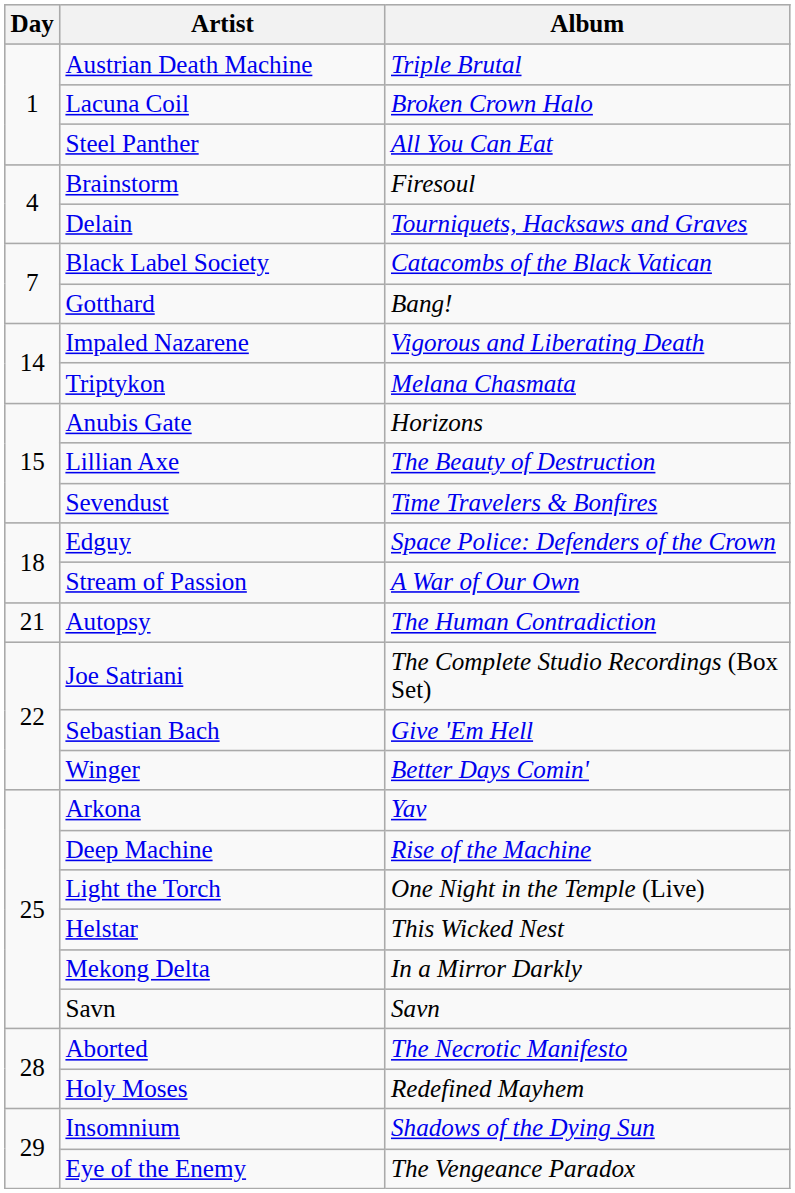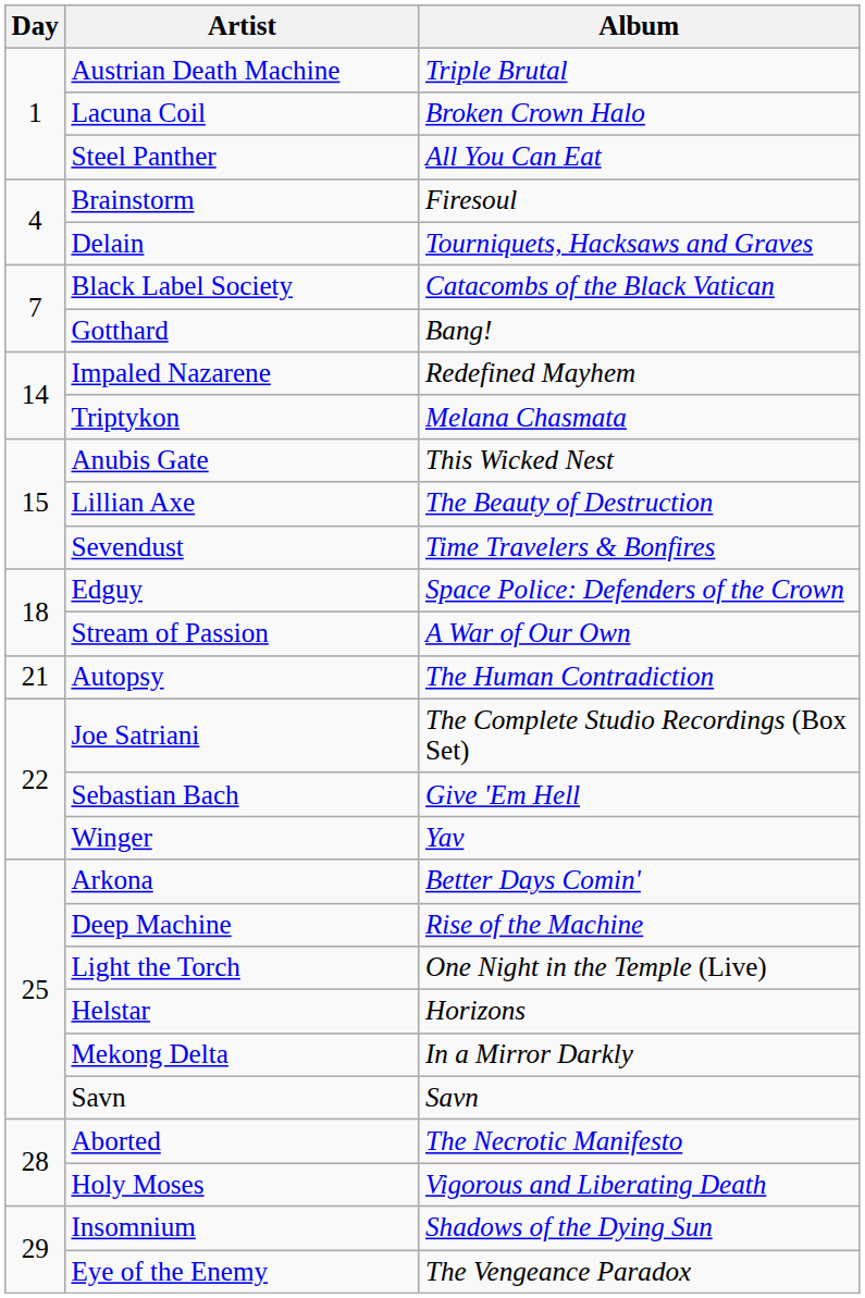 <table class="wikitable">
 <tr>
 <th style="width:20px;">Day</th>
 <th style="width:200px;">Artist</th>
 <th style="width:250px;">Album</th>
 </tr>
 <tr>
 <td style="text-align:center;" rowspan="3">1</td>
 <td><a href='#'>Austrian Death Machine</a></td>
 <td><em><a href='#'>Triple Brutal</a></em></td>
 </tr>
 <tr>
 <td><a href='#'>Lacuna Coil</a></td>
 <td><em><a href='#'>Broken Crown Halo</a></em></td>
 </tr>
 <tr>
 <td><a href='#'>Steel Panther</a></td>
 <td><em><a href='#'>All You Can Eat</a></em></td>
 </tr>
 <tr>
 <td style="text-align:center;" rowspan="2">4</td>
 <td><a href='#'>Brainstorm</a></td>
 <td><em>Firesoul</em></td>
 </tr>
 <tr>
 <td><a href='#'>Delain</a></td>
 <td><em><a href='#'>Tourniquets, Hacksaws and Graves</a></em></td>
 </tr>
 <tr>
 <td style="text-align:center;" rowspan="2">7</td>
 <td><a href='#'>Black Label Society</a></td>
 <td><em><a href='#'>Catacombs of the Black Vatican</a></em></td>
 </tr>
 <tr>
 <td><a href='#'>Gotthard</a></td>
 <td><em>Bang!</em></td>
 </tr>
 <tr>
 <td style="text-align:center;" rowspan="2">14</td>
 <td><a href='#'>Impaled Nazarene</a></td>
-<td><em><a href='#'>Vigorous and Liberating Death</a></em></td>
+<td><em>Redefined Mayhem</em></td>
 </tr>
 <tr>
 <td><a href='#'>Triptykon</a></td>
 <td><em><a href='#'>Melana Chasmata</a></em></td>
 </tr>
 <tr>
 <td style="text-align:center;" rowspan="3">15</td>
 <td><a href='#'>Anubis Gate</a></td>
-<td><em>Horizons</em></td>
+<td><em>This Wicked Nest</em></td>
 </tr>
 <tr>
 <td><a href='#'>Lillian Axe</a></td>
 <td><em><a href='#'>The Beauty of Destruction</a></em></td>
 </tr>
 <tr>
 <td><a href='#'>Sevendust</a></td>
 <td><em><a href='#'>Time Travelers & Bonfires</a></em></td>
 </tr>
 <tr>
 <td style="text-align:center;" rowspan="2">18</td>
 <td><a href='#'>Edguy</a></td>
 <td><em><a href='#'>Space Police: Defenders of the Crown</a></em></td>
 </tr>
 <tr>
 <td><a href='#'>Stream of Passion</a></td>
 <td><em><a href='#'>A War of Our Own</a></em></td>
 </tr>
 <tr>
 <td style="text-align:center;">21</td>
 <td><a href='#'>Autopsy</a></td>
 <td><em><a href='#'>The Human Contradiction</a></em></td>
 </tr>
 <tr>
 <td style="text-align:center;" rowspan="3">22</td>
 <td><a href='#'>Joe Satriani</a></td>
 <td><em>The Complete Studio Recordings</em> (Box Set)</td>
 </tr>
 <tr>
 <td><a href='#'>Sebastian Bach</a></td>
 <td><em><a href='#'>Give 'Em Hell</a></em></td>
 </tr>
 <tr>
 <td><a href='#'>Winger</a></td>
-<td><em><a href='#'>Better Days Comin'</a></em></td>
+<td><em><a href='#'>Yav</a></em></td>
 </tr>
 <tr>
 <td style="text-align:center;" rowspan="6">25</td>
 <td><a href='#'>Arkona</a></td>
-<td><em><a href='#'>Yav</a></em></td>
+<td><em><a href='#'>Better Days Comin'</a></em></td>
 </tr>
 <tr>
 <td><a href='#'>Deep Machine</a></td>
 <td><em><a href='#'>Rise of the Machine</a></em></td>
 </tr>
 <tr>
 <td><a href='#'>Light the Torch</a></td>
 <td><em>One Night in the Temple</em> (Live)</td>
 </tr>
 <tr>
 <td><a href='#'>Helstar</a></td>
-<td><em>This Wicked Nest</em></td>
+<td><em>Horizons</em></td>
 </tr>
 <tr>
 <td><a href='#'>Mekong Delta</a></td>
 <td><em>In a Mirror Darkly</em></td>
 </tr>
 <tr>
 <td>Savn</td>
 <td><em>Savn</em></td>
 </tr>
 <tr>
 <td style="text-align:center;" rowspan="2">28</td>
 <td><a href='#'>Aborted</a></td>
 <td><em><a href='#'>The Necrotic Manifesto</a></em></td>
 </tr>
 <tr>
 <td><a href='#'>Holy Moses</a></td>
-<td><em>Redefined Mayhem</em></td>
+<td><em><a href='#'>Vigorous and Liberating Death</a></em></td>
 </tr>
 <tr>
 <td style="text-align:center;" rowspan="2">29</td>
 <td><a href='#'>Insomnium</a></td>
 <td><em><a href='#'>Shadows of the Dying Sun</a></em></td>
 </tr>
 <tr>
 <td><a href='#'>Eye of the Enemy</a></td>
 <td><em>The Vengeance Paradox</em></td>
 </tr>
 </table>
